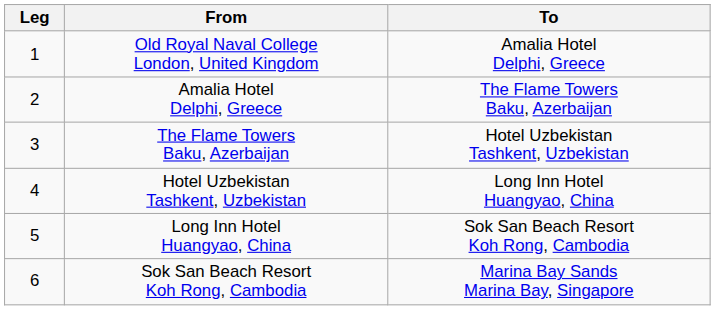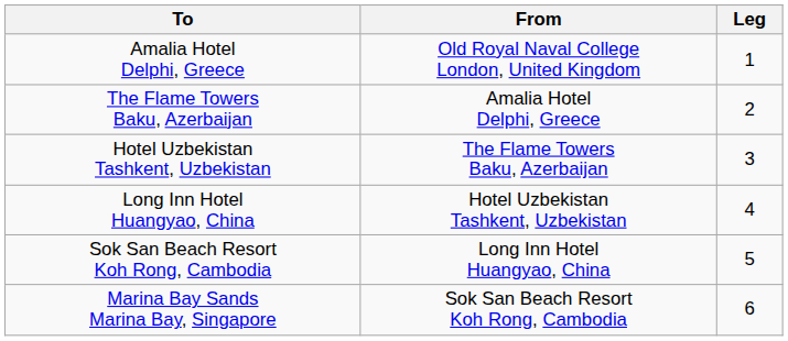 <table class="wikitable">
 <tr>
+<th style="width:300px">To</th>
+<th style="width:300px">From</th>
 <th style="width:50px">Leg</th>
-<th style="width:300px">From</th>
-<th style="width:300px">To</th>
 </tr>
 <tr>
+<td style="text-align:center">Amalia Hotel<br><a href='#'>Delphi</a>, <a href='#'>Greece</a></td>
+<td style="text-align:center"><a href='#'>Old Royal Naval College</a><br><a href='#'>London</a>, <a href='#'>United Kingdom</a></td>
 <td style="text-align:center">1</td>
-<td style="text-align:center"><a href='#'>Old Royal Naval College</a><br><a href='#'>London</a>, <a href='#'>United Kingdom</a></td>
-<td style="text-align:center">Amalia Hotel<br><a href='#'>Delphi</a>, <a href='#'>Greece</a></td>
 </tr>
 <tr>
+<td style="text-align:center"><a href='#'>The Flame Towers</a><br><a href='#'>Baku</a>, <a href='#'>Azerbaijan</a></td>
+<td style="text-align:center">Amalia Hotel<br><a href='#'>Delphi</a>, <a href='#'>Greece</a></td>
 <td style="text-align:center">2</td>
-<td style="text-align:center">Amalia Hotel<br><a href='#'>Delphi</a>, <a href='#'>Greece</a></td>
-<td style="text-align:center"><a href='#'>The Flame Towers</a><br><a href='#'>Baku</a>, <a href='#'>Azerbaijan</a></td>
 </tr>
 <tr>
+<td style="text-align:center">Hotel Uzbekistan<br><a href='#'>Tashkent</a>, <a href='#'>Uzbekistan</a></td>
+<td style="text-align:center"><a href='#'>The Flame Towers</a><br><a href='#'>Baku</a>, <a href='#'>Azerbaijan</a></td>
 <td style="text-align:center">3</td>
-<td style="text-align:center"><a href='#'>The Flame Towers</a><br><a href='#'>Baku</a>, <a href='#'>Azerbaijan</a></td>
-<td style="text-align:center">Hotel Uzbekistan<br><a href='#'>Tashkent</a>, <a href='#'>Uzbekistan</a></td>
 </tr>
 <tr>
+<td style="text-align:center">Long Inn Hotel<br><a href='#'>Huangyao</a>, <a href='#'>China</a></td>
+<td style="text-align:center">Hotel Uzbekistan<br><a href='#'>Tashkent</a>, <a href='#'>Uzbekistan</a></td>
 <td style="text-align:center">4</td>
-<td style="text-align:center">Hotel Uzbekistan<br><a href='#'>Tashkent</a>, <a href='#'>Uzbekistan</a></td>
-<td style="text-align:center">Long Inn Hotel<br><a href='#'>Huangyao</a>, <a href='#'>China</a></td>
 </tr>
 <tr>
+<td style="text-align:center">Sok San Beach Resort<br><a href='#'>Koh Rong</a>, <a href='#'>Cambodia</a></td>
+<td style="text-align:center">Long Inn Hotel<br><a href='#'>Huangyao</a>, <a href='#'>China</a></td>
 <td style="text-align:center">5</td>
-<td style="text-align:center">Long Inn Hotel<br><a href='#'>Huangyao</a>, <a href='#'>China</a></td>
-<td style="text-align:center">Sok San Beach Resort<br><a href='#'>Koh Rong</a>, <a href='#'>Cambodia</a></td>
 </tr>
 <tr>
+<td style="text-align:center"><a href='#'>Marina Bay Sands</a><br><a href='#'>Marina Bay</a>, <a href='#'>Singapore</a></td>
+<td style="text-align:center">Sok San Beach Resort<br><a href='#'>Koh Rong</a>, <a href='#'>Cambodia</a></td>
 <td style="text-align:center">6</td>
-<td style="text-align:center">Sok San Beach Resort<br><a href='#'>Koh Rong</a>, <a href='#'>Cambodia</a></td>
-<td style="text-align:center"><a href='#'>Marina Bay Sands</a><br><a href='#'>Marina Bay</a>, <a href='#'>Singapore</a></td>
 </tr>
 </table>
